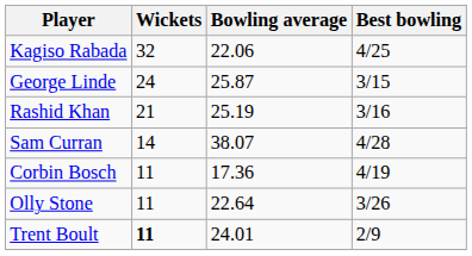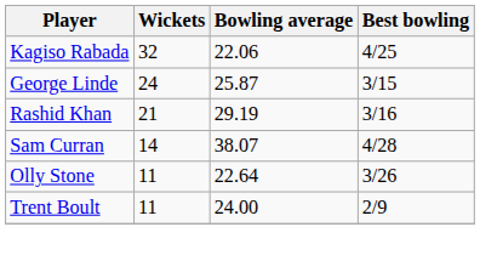 <table class="wikitable">
 <tr>
 <th>Player</th>
 <th>Wickets</th>
 <th>Bowling average</th>
 <th>Best bowling</th>
 </tr>
 <tr>
 <td><a href='#'>Kagiso Rabada</a></td>
 <td>32</td>
 <td>22.06</td>
 <td>4/25</td>
 </tr>
 <tr>
 <td><a href='#'>George Linde</a></td>
 <td>24</td>
 <td>25.87</td>
 <td>3/15</td>
 </tr>
 <tr>
 <td><a href='#'>Rashid Khan</a></td>
 <td>21</td>
-<td>25.19</td>
+<td>29.19</td>
 <td>3/16</td>
 </tr>
 <tr>
 <td><a href='#'>Sam Curran</a></td>
 <td>14</td>
 <td>38.07</td>
 <td>4/28</td>
 </tr>
 <tr>
-<td><a href='#'>Corbin Bosch</a></td>
-<td>11</td>
-<td>17.36</td>
-<td>4/19</td>
-</tr>
-<tr>
 <td><a href='#'>Olly Stone</a></td>
 <td>11</td>
 <td>22.64</td>
 <td>3/26</td>
 </tr>
 <tr>
 <td><a href='#'>Trent Boult</a></td>
-<td><strong>11</strong></td>
-<td>24.01</td>
+<td>11</td>
+<td>24.00</td>
 <td>2/9</td>
 </tr>
 <tr>
 </tr>
 </table>
